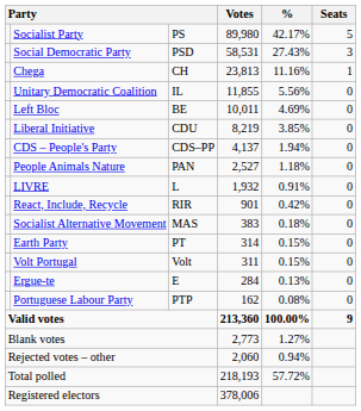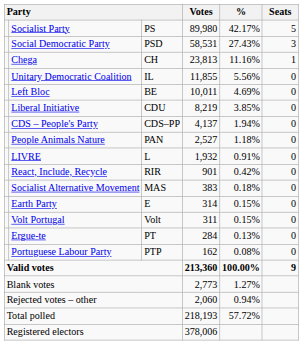 <table class="wikitable" border="1" style="text-align:right;">
 <tr>
 <th style="text-align:left;" colspan=3>Party</th>
 <th align=center width="50">Votes</th>
 <th align=center width="50">%</th>
 <th align=center width="50">Seats</th>
 </tr>
 <tr>
 <td></td>
 <td align=left><a href='#'>Socialist Party</a></td>
 <td align=left>PS</td>
 <td>89,980</td>
 <td>42.17%</td>
 <td>5</td>
 </tr>
 <tr>
 <td></td>
 <td align=left><a href='#'>Social Democratic Party</a></td>
 <td align=left>PSD</td>
 <td>58,531</td>
 <td>27.43%</td>
 <td>3</td>
 </tr>
 <tr>
 <td></td>
 <td align=left><a href='#'>Chega</a></td>
 <td align=left>CH</td>
 <td>23,813</td>
 <td>11.16%</td>
 <td>1</td>
 </tr>
 <tr>
 <td></td>
 <td align=left style="white-space: nowrap;"><a href='#'>Unitary Democratic Coalition</a></td>
 <td align=left>IL</td>
 <td>11,855</td>
 <td>5.56%</td>
 <td>0</td>
 </tr>
 <tr>
 <td></td>
 <td align=left><a href='#'>Left Bloc</a></td>
 <td align=left>BE</td>
 <td>10,011</td>
 <td>4.69%</td>
 <td>0</td>
 </tr>
 <tr>
 <td></td>
 <td align=left><a href='#'>Liberal Initiative</a></td>
 <td align=left>CDU</td>
 <td>8,219</td>
 <td>3.85%</td>
 <td>0</td>
 </tr>
 <tr>
 <td></td>
 <td align=left><a href='#'>CDS – People's Party</a></td>
 <td align=left style="white-space: nowrap;">CDS–PP</td>
 <td>4,137</td>
 <td>1.94%</td>
 <td>0</td>
 </tr>
 <tr>
 <td></td>
 <td align=left><a href='#'>People Animals Nature</a></td>
 <td align=left>PAN</td>
 <td>2,527</td>
 <td>1.18%</td>
 <td>0</td>
 </tr>
 <tr>
 <td></td>
 <td align=left><a href='#'>LIVRE</a></td>
 <td align=left>L</td>
 <td>1,932</td>
 <td>0.91%</td>
 <td>0</td>
 </tr>
 <tr>
 <td></td>
 <td align=left><a href='#'>React, Include, Recycle</a></td>
 <td align=left>RIR</td>
 <td>901</td>
 <td>0.42%</td>
 <td>0</td>
 </tr>
 <tr>
 <td></td>
 <td align=left><a href='#'>Socialist Alternative Movement</a></td>
 <td align=left>MAS</td>
 <td>383</td>
 <td>0.18%</td>
 <td>0</td>
 </tr>
 <tr>
 <td></td>
 <td align=left><a href='#'>Earth Party</a></td>
-<td align=left>PT</td>
+<td align=left>E</td>
 <td>314</td>
 <td>0.15%</td>
 <td>0</td>
 </tr>
 <tr>
 <td></td>
 <td align=left><a href='#'>Volt Portugal</a></td>
 <td align=left>Volt</td>
 <td>311</td>
 <td>0.15%</td>
 <td>0</td>
 </tr>
 <tr>
 <td></td>
 <td align=left><a href='#'>Ergue-te</a></td>
-<td align=left>E</td>
+<td align=left>PT</td>
 <td>284</td>
 <td>0.13%</td>
 <td>0</td>
 </tr>
 <tr>
 <td></td>
 <td align=left><a href='#'>Portuguese Labour Party</a></td>
 <td align=left>PTP</td>
 <td>162</td>
 <td>0.08%</td>
 <td>0</td>
 </tr>
 <tr style="font-weight:bold">
 <td align=left colspan=3>Valid votes</td>
 <td>213,360</td>
 <td>100.00%</td>
 <td>9</td>
 </tr>
 <tr>
 <td align=left colspan=3>Blank votes</td>
 <td>2,773</td>
 <td>1.27%</td>
 <td></td>
 </tr>
 <tr>
 <td align=left colspan=3>Rejected votes – other</td>
 <td>2,060</td>
 <td>0.94%</td>
 <td></td>
 </tr>
 <tr>
 <td align=left colspan=3>Total polled</td>
 <td>218,193</td>
 <td>57.72%</td>
 <td></td>
 </tr>
 <tr>
 <td align=left colspan=3>Registered electors</td>
 <td>378,006</td>
 <td></td>
 <td></td>
 </tr>
 </table>
